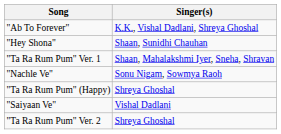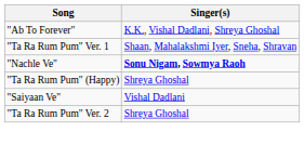 <table class="wikitable" style="font-size:95%;">
 <tr>
 <th>Song</th>
 <th>Singer(s)</th>
 </tr>
 <tr>
 <td>"Ab To Forever"</td>
 <td><a href='#'>K.K.</a>, <a href='#'>Vishal Dadlani</a>, <a href='#'>Shreya Ghoshal</a></td>
 </tr>
 <tr>
-<td>"Hey Shona"</td>
-<td><a href='#'>Shaan</a>, <a href='#'>Sunidhi Chauhan</a></td>
-</tr>
-<tr>
 <td>"Ta Ra Rum Pum" Ver. 1</td>
 <td><a href='#'>Shaan</a>, <a href='#'>Mahalakshmi Iyer</a>, <a href='#'>Sneha</a>, <a href='#'>Shravan</a></td>
 </tr>
 <tr>
 <td>"Nachle Ve"</td>
-<td><a href='#'>Sonu Nigam</a>, <a href='#'>Sowmya Raoh</a></td>
+<td><strong><a href='#'>Sonu Nigam</a>, <a href='#'>Sowmya Raoh</a></strong></td>
 </tr>
 <tr>
 <td>"Ta Ra Rum Pum" (Happy)</td>
 <td><a href='#'>Shreya Ghoshal</a></td>
 </tr>
 <tr>
 <td>"Saiyaan Ve"</td>
 <td><a href='#'>Vishal Dadlani</a></td>
 </tr>
 <tr>
 <td>"Ta Ra Rum Pum" Ver. 2</td>
 <td><a href='#'>Shreya Ghoshal</a></td>
 </tr>
 </table>
